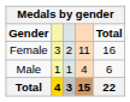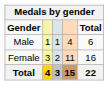 <table class="wikitable" style="font-size:85%; float:right">
 <tr style="background:#efefef;">
 <th colspan=5>Medals by gender</th>
 </tr>
 <tr align=center>
 <td><strong>Gender</strong></td>
 <td style="background:#f7f6a8;"></td>
 <td style="background:#dce5e5;"></td>
 <td style="background:#ffdab9;"></td>
 <td><strong>Total</strong></td>
 </tr>
 <tr align=center>
+<td>Male</td>
+<td style="background:#F7F6A8;">1</td>
+<td style="background:#DCE5E5;">1</td>
+<td style="background:#FFDAB9;">4</td>
+<td>6</td>
+</tr>
+<tr align=center>
 <td>Female</td>
 <td style="background:#F7F6A8;">3</td>
 <td style="background:#DCE5E5;">2</td>
 <td style="background:#FFDAB9;">11</td>
 <td>16</td>
-</tr>
-<tr align=center>
-<td>Male</td>
-<td style="background:#F7F6A8;">1</td>
-<td style="background:#DCE5E5;">1</td>
-<td style="background:#FFDAB9;">4</td>
-<td>6</td>
 </tr>
 <tr align=center>
 <th>Total</th>
 <th style="background:gold;">4</th>
 <th style="background:silver;">3</th>
 <th style="background:#c96;">15</th>
 <th>22</th>
 </tr>
 </table>
